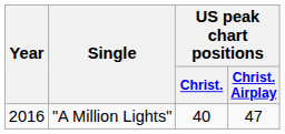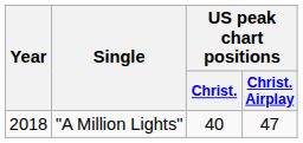 <table class="wikitable" style="text-align:center;">
 <tr>
 <th rowspan="2">Year</th>
 <th rowspan="2">Single</th>
 <th colspan="2">US peak chart positions</th>
 </tr>
 <tr style="font-size:smaller;">
 <th width="45"><a href='#'>Christ.</a><br></th>
 <th width="45"><a href='#'>Christ.<br>Airplay</a><br></th>
 </tr>
 <tr>
-<td>2016</td>
+<td>2018</td>
 <td align="left">"A Million Lights"</td>
 <td>40</td>
 <td>47</td>
 </tr>
 </table>
